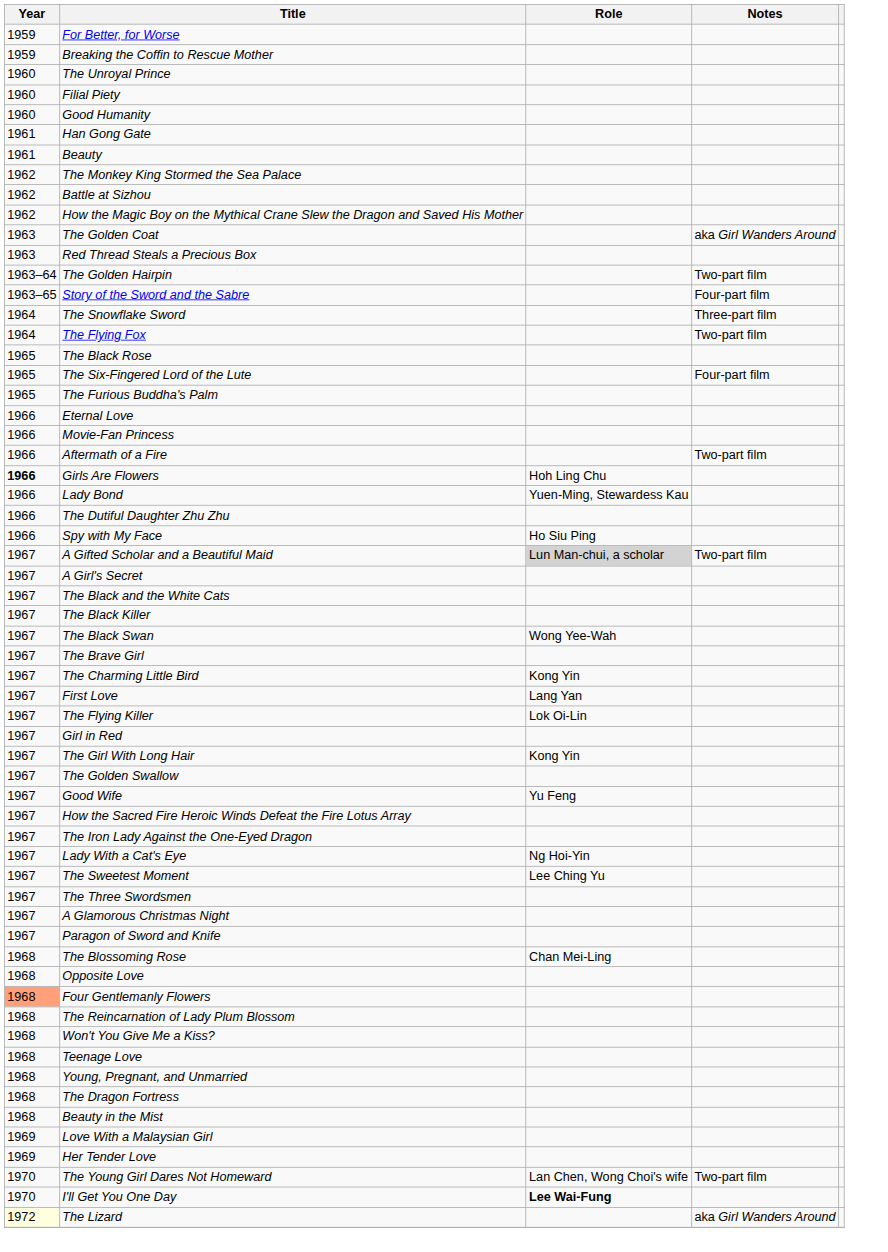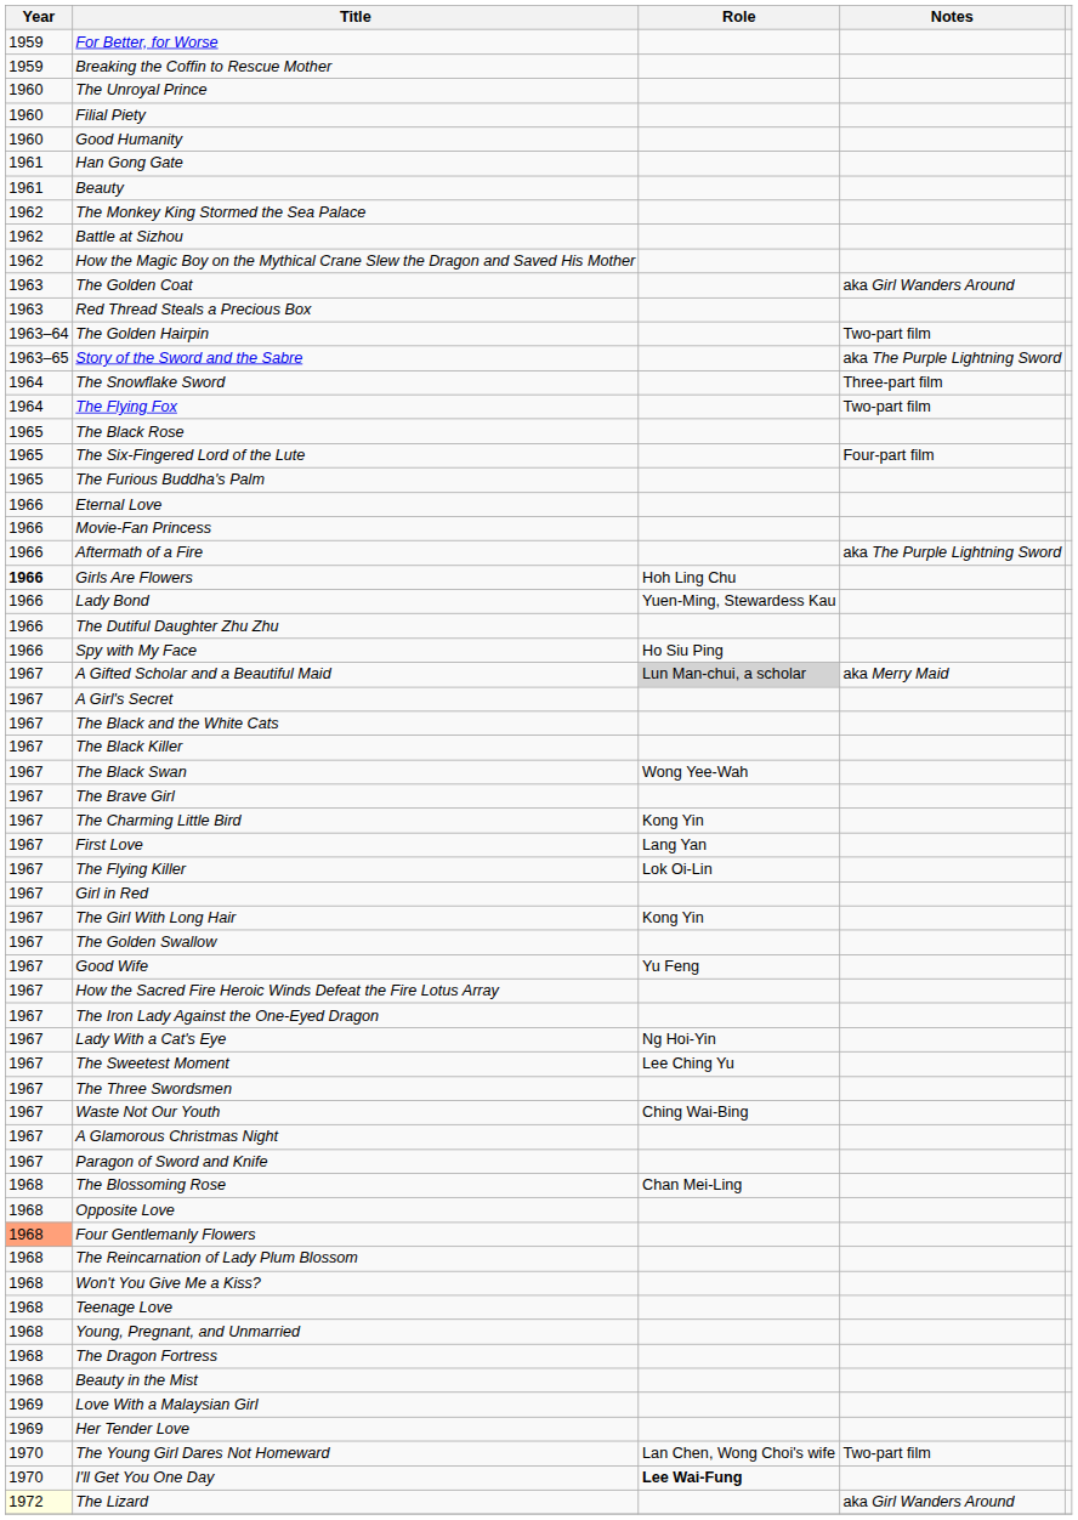 <table class="wikitable">
 <tr>
 <th>Year</th>
 <th>Title</th>
 <th>Role</th>
 <th>Notes</th>
 <th></th>
 </tr>
 <tr>
 <td>1959</td>
 <td><em><a href='#'>For Better, for Worse</a></em></td>
 <td></td>
 <td></td>
 <td></td>
 </tr>
 <tr>
 <td>1959</td>
 <td><em>Breaking the Coffin to Rescue Mother</em></td>
 <td></td>
 <td></td>
 <td></td>
 </tr>
 <tr>
 <td>1960</td>
 <td><em>The Unroyal Prince</em></td>
 <td></td>
 <td></td>
 <td></td>
 </tr>
 <tr>
 <td>1960</td>
 <td><em>Filial Piety</em></td>
 <td></td>
 <td></td>
 <td></td>
 </tr>
 <tr>
 <td>1960</td>
 <td><em>Good Humanity</em></td>
 <td></td>
 <td></td>
 <td></td>
 </tr>
 <tr>
 <td>1961</td>
 <td><em>Han Gong Gate</em></td>
 <td></td>
 <td></td>
 <td></td>
 </tr>
 <tr>
 <td>1961</td>
 <td><em>Beauty</em></td>
 <td></td>
 <td></td>
 <td></td>
 </tr>
 <tr>
 <td>1962</td>
 <td><em>The Monkey King Stormed the Sea Palace</em></td>
 <td></td>
 <td></td>
 <td></td>
 </tr>
 <tr>
 <td>1962</td>
 <td><em>Battle at Sizhou</em></td>
 <td></td>
 <td></td>
 <td></td>
 </tr>
 <tr>
 <td>1962</td>
 <td><em>How the Magic Boy on the Mythical Crane Slew the Dragon and Saved His Mother</em></td>
 <td></td>
 <td></td>
 <td></td>
 </tr>
 <tr>
 <td>1963</td>
 <td><em>The Golden Coat</em></td>
 <td></td>
 <td>aka <em>Girl Wanders Around</em></td>
 <td></td>
 </tr>
 <tr>
 <td>1963</td>
 <td><em>Red Thread Steals a Precious Box</em></td>
 <td></td>
 <td></td>
 <td></td>
 </tr>
 <tr>
 <td>1963–64</td>
 <td><em>The Golden Hairpin</em></td>
 <td></td>
 <td>Two-part film</td>
 <td></td>
 </tr>
 <tr>
 <td>1963–65</td>
 <td><em><a href='#'>Story of the Sword and the Sabre</a></em></td>
 <td></td>
-<td>Four-part film</td>
+<td>aka <em>The Purple Lightning Sword</em></td>
 <td></td>
 </tr>
 <tr>
 <td>1964</td>
 <td><em>The Snowflake Sword</em></td>
 <td></td>
 <td>Three-part film</td>
 <td></td>
 </tr>
 <tr>
 <td>1964</td>
 <td><em><a href='#'>The Flying Fox</a></em></td>
 <td></td>
 <td>Two-part film</td>
 <td></td>
 </tr>
 <tr>
 <td>1965</td>
 <td><em>The Black Rose</em></td>
 <td></td>
 <td></td>
 <td></td>
 </tr>
 <tr>
 <td>1965</td>
 <td><em>The Six-Fingered Lord of the Lute</em></td>
 <td></td>
 <td>Four-part film</td>
 <td></td>
 </tr>
 <tr>
 <td>1965</td>
 <td><em>The Furious Buddha's Palm</em></td>
 <td></td>
 <td></td>
 <td></td>
 </tr>
 <tr>
 <td>1966</td>
 <td><em>Eternal Love</em></td>
 <td></td>
 <td></td>
 <td></td>
 </tr>
 <tr>
 <td>1966</td>
 <td><em>Movie-Fan Princess</em></td>
 <td></td>
 <td></td>
 <td></td>
 </tr>
 <tr>
 <td>1966</td>
 <td><em>Aftermath of a Fire</em></td>
 <td></td>
-<td>Two-part film</td>
+<td>aka <em>The Purple Lightning Sword</em></td>
 <td></td>
 </tr>
 <tr>
 <td><strong>1966</strong></td>
 <td><em>Girls Are Flowers</em></td>
 <td>Hoh Ling Chu</td>
 <td></td>
 <td></td>
 </tr>
 <tr>
 <td>1966</td>
 <td><em>Lady Bond</em></td>
 <td>Yuen-Ming, Stewardess Kau</td>
 <td></td>
 <td></td>
 </tr>
 <tr>
 <td>1966</td>
 <td><em>The Dutiful Daughter Zhu Zhu</em></td>
 <td></td>
 <td></td>
 <td></td>
 </tr>
 <tr>
 <td>1966</td>
 <td><em>Spy with My Face</em></td>
 <td>Ho Siu Ping</td>
 <td></td>
 <td></td>
 </tr>
 <tr>
 <td>1967</td>
 <td><em>A Gifted Scholar and a Beautiful Maid</em></td>
 <td style="background: lightgrey;">Lun Man-chui, a scholar</td>
-<td>Two-part film</td>
+<td>aka <em>Merry Maid</em></td>
 <td></td>
 </tr>
 <tr>
 <td>1967</td>
 <td><em>A Girl's Secret</em></td>
 <td></td>
 <td></td>
 <td></td>
 </tr>
 <tr>
 <td>1967</td>
 <td><em>The Black and the White Cats</em></td>
 <td></td>
 <td></td>
 <td></td>
 </tr>
 <tr>
 <td>1967</td>
 <td><em>The Black Killer</em></td>
 <td></td>
 <td></td>
 <td></td>
 </tr>
 <tr>
 <td>1967</td>
 <td><em>The Black Swan</em></td>
 <td>Wong Yee-Wah</td>
 <td></td>
 <td></td>
 </tr>
 <tr>
 <td>1967</td>
 <td><em>The Brave Girl</em></td>
 <td></td>
 <td></td>
 <td></td>
 </tr>
 <tr>
 <td>1967</td>
 <td><em>The Charming Little Bird</em></td>
 <td>Kong Yin</td>
 <td></td>
 <td></td>
 </tr>
 <tr>
 <td>1967</td>
 <td><em>First Love</em></td>
 <td>Lang Yan</td>
 <td></td>
 <td></td>
 </tr>
 <tr>
 <td>1967</td>
 <td><em>The Flying Killer</em></td>
 <td>Lok Oi-Lin</td>
 <td></td>
 <td></td>
 </tr>
 <tr>
 <td>1967</td>
 <td><em>Girl in Red</em></td>
 <td></td>
 <td></td>
 <td></td>
 </tr>
 <tr>
 <td>1967</td>
 <td><em>The Girl With Long Hair</em></td>
 <td>Kong Yin</td>
 <td></td>
 <td></td>
 </tr>
 <tr>
 <td>1967</td>
 <td><em>The Golden Swallow</em></td>
 <td></td>
 <td></td>
 <td></td>
 </tr>
 <tr>
 <td>1967</td>
 <td><em>Good Wife</em></td>
 <td>Yu Feng</td>
 <td></td>
 <td></td>
 </tr>
 <tr>
 <td>1967</td>
 <td><em>How the Sacred Fire Heroic Winds Defeat the Fire Lotus Array</em></td>
 <td Wan Tin-Sau></td>
 <td></td>
 <td></td>
 </tr>
 <tr>
 <td>1967</td>
 <td><em>The Iron Lady Against the One-Eyed Dragon</em></td>
 <td></td>
 <td></td>
 <td></td>
 </tr>
 <tr>
 <td>1967</td>
 <td><em>Lady With a Cat's Eye</em></td>
 <td>Ng Hoi-Yin</td>
 <td></td>
 <td></td>
 </tr>
 <tr>
 <td>1967</td>
 <td><em>The Sweetest Moment</em></td>
 <td>Lee Ching Yu</td>
 <td></td>
 <td></td>
 </tr>
 <tr>
 <td>1967</td>
 <td><em>The Three Swordsmen</em></td>
 <td></td>
 <td></td>
 <td></td>
 </tr>
 <tr>
 <td>1967</td>
+<td><em>Waste Not Our Youth</em></td>
+<td>Ching Wai-Bing</td>
+<td></td>
+<td></td>
+</tr>
+<tr>
+<td>1967</td>
 <td><em>A Glamorous Christmas Night</em></td>
 <td></td>
 <td></td>
 <td></td>
 </tr>
 <tr>
 <td>1967</td>
 <td><em>Paragon of Sword and Knife</em></td>
 <td></td>
 <td></td>
 <td></td>
 </tr>
 <tr>
 <td>1968</td>
 <td><em>The Blossoming Rose</em></td>
 <td>Chan Mei-Ling</td>
 <td></td>
 <td></td>
 </tr>
 <tr>
 <td>1968</td>
 <td><em>Opposite Love</em></td>
 <td></td>
 <td></td>
 <td></td>
 </tr>
 <tr>
 <td style="background: lightsalmon;">1968</td>
 <td><em>Four Gentlemanly Flowers</em></td>
 <td></td>
 <td></td>
 <td></td>
 </tr>
 <tr>
 <td>1968</td>
 <td><em>The Reincarnation of Lady Plum Blossom</em></td>
 <td></td>
 <td></td>
 <td></td>
 </tr>
 <tr>
 <td>1968</td>
 <td><em>Won't You Give Me a Kiss?</em></td>
 <td></td>
 <td></td>
 <td></td>
 </tr>
 <tr>
 <td>1968</td>
 <td><em>Teenage Love</em></td>
 <td></td>
 <td></td>
 <td></td>
 </tr>
 <tr>
 <td>1968</td>
 <td><em>Young, Pregnant, and Unmarried</em></td>
 <td></td>
 <td></td>
 <td></td>
 </tr>
 <tr>
 <td>1968</td>
 <td><em>The Dragon Fortress</em></td>
 <td></td>
 <td></td>
 <td></td>
 </tr>
 <tr>
 <td>1968</td>
 <td><em>Beauty in the Mist</em></td>
 <td></td>
 <td></td>
 <td></td>
 </tr>
 <tr>
 <td>1969</td>
 <td><em>Love With a Malaysian Girl</em></td>
 <td></td>
 <td></td>
 <td></td>
 </tr>
 <tr>
 <td>1969</td>
 <td><em>Her Tender Love</em></td>
 <td></td>
 <td></td>
 </tr>
 <tr>
 <td>1970</td>
 <td><em>The Young Girl Dares Not Homeward</em></td>
 <td>Lan Chen, Wong Choi's wife</td>
 <td>Two-part film</td>
 <td></td>
 </tr>
 <tr>
 <td>1970</td>
 <td><em>I'll Get You One Day</em></td>
 <td><strong>Lee Wai-Fung</strong></td>
 <td></td>
 <td></td>
 </tr>
 <tr>
 <td style="background: lightyellow;">1972</td>
 <td><em>The Lizard</em></td>
 <td></td>
 <td>aka <em>Girl Wanders Around</em></td>
 <td></td>
 </tr>
 <tr>
 </tr>
 </table>
